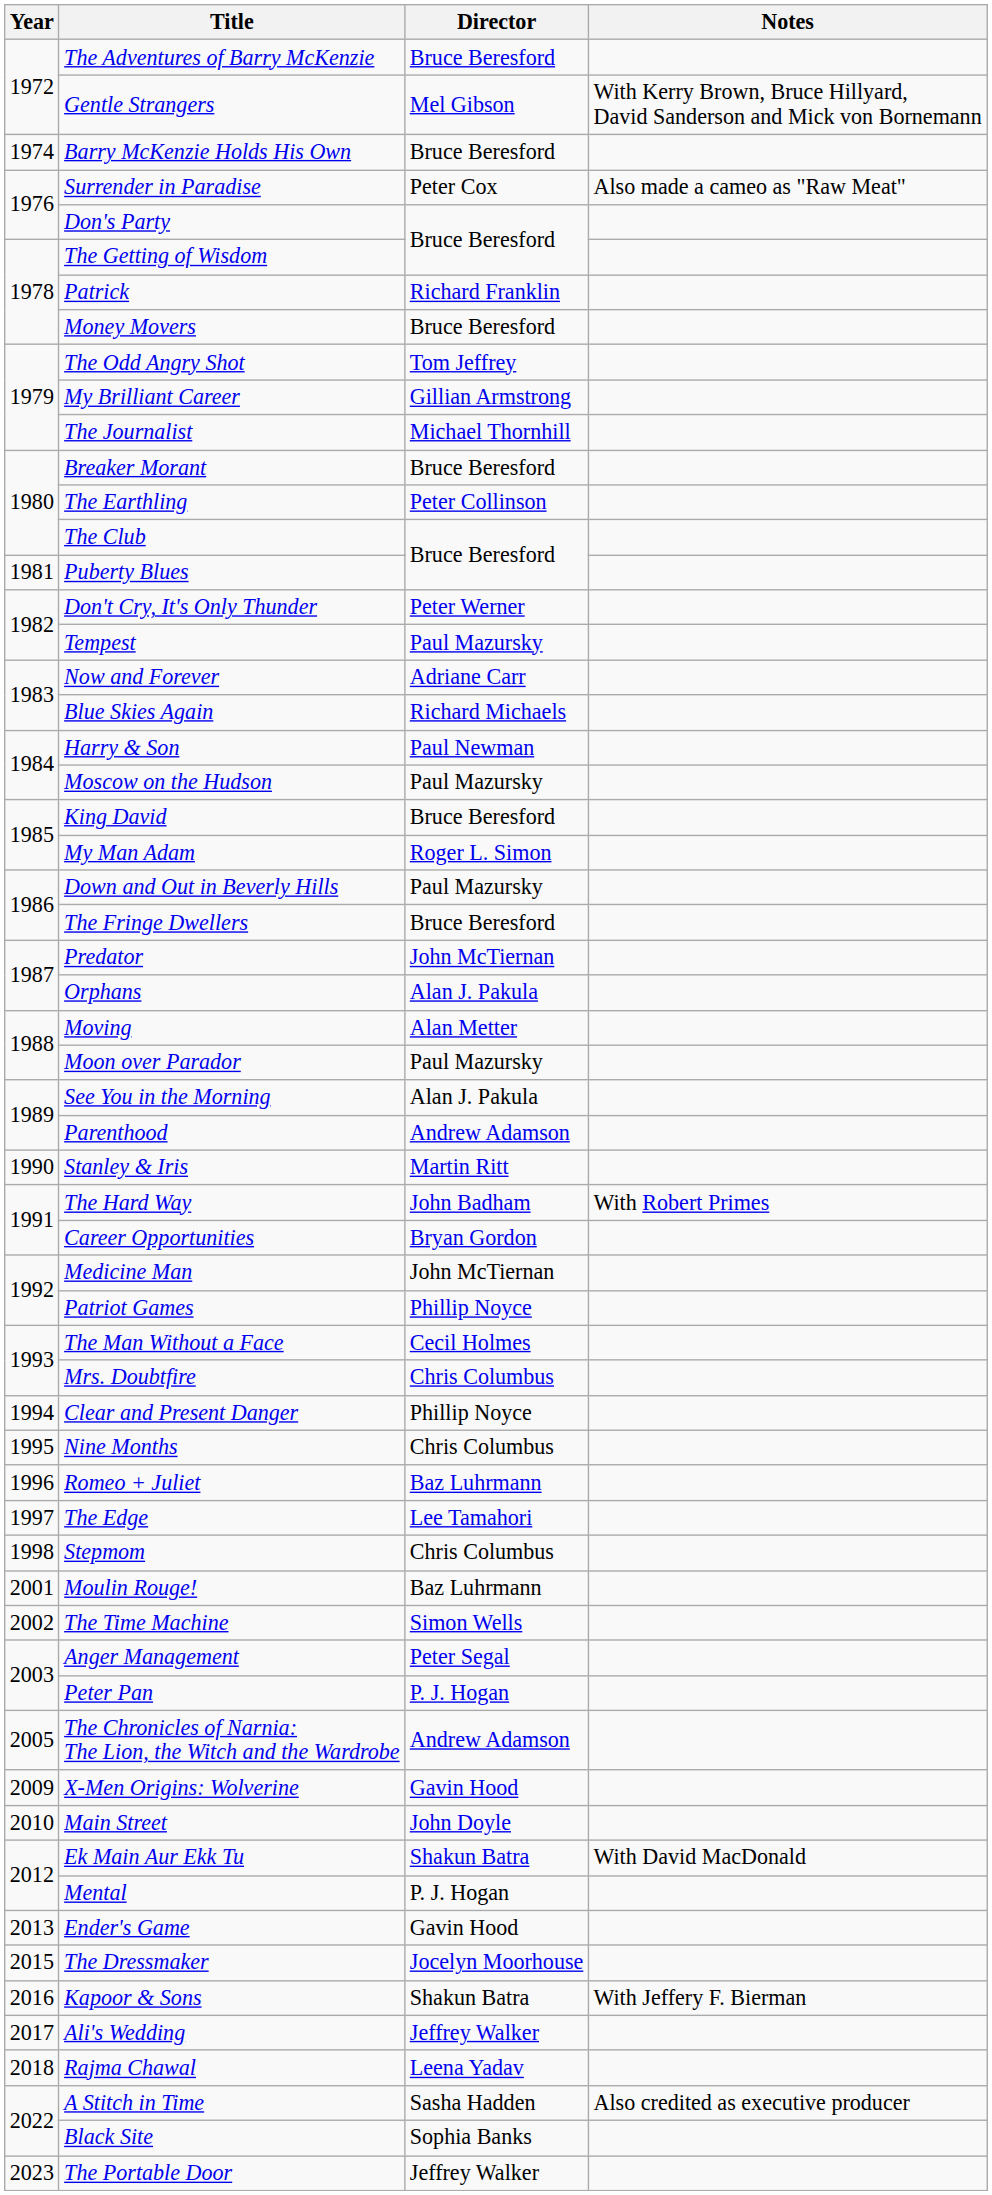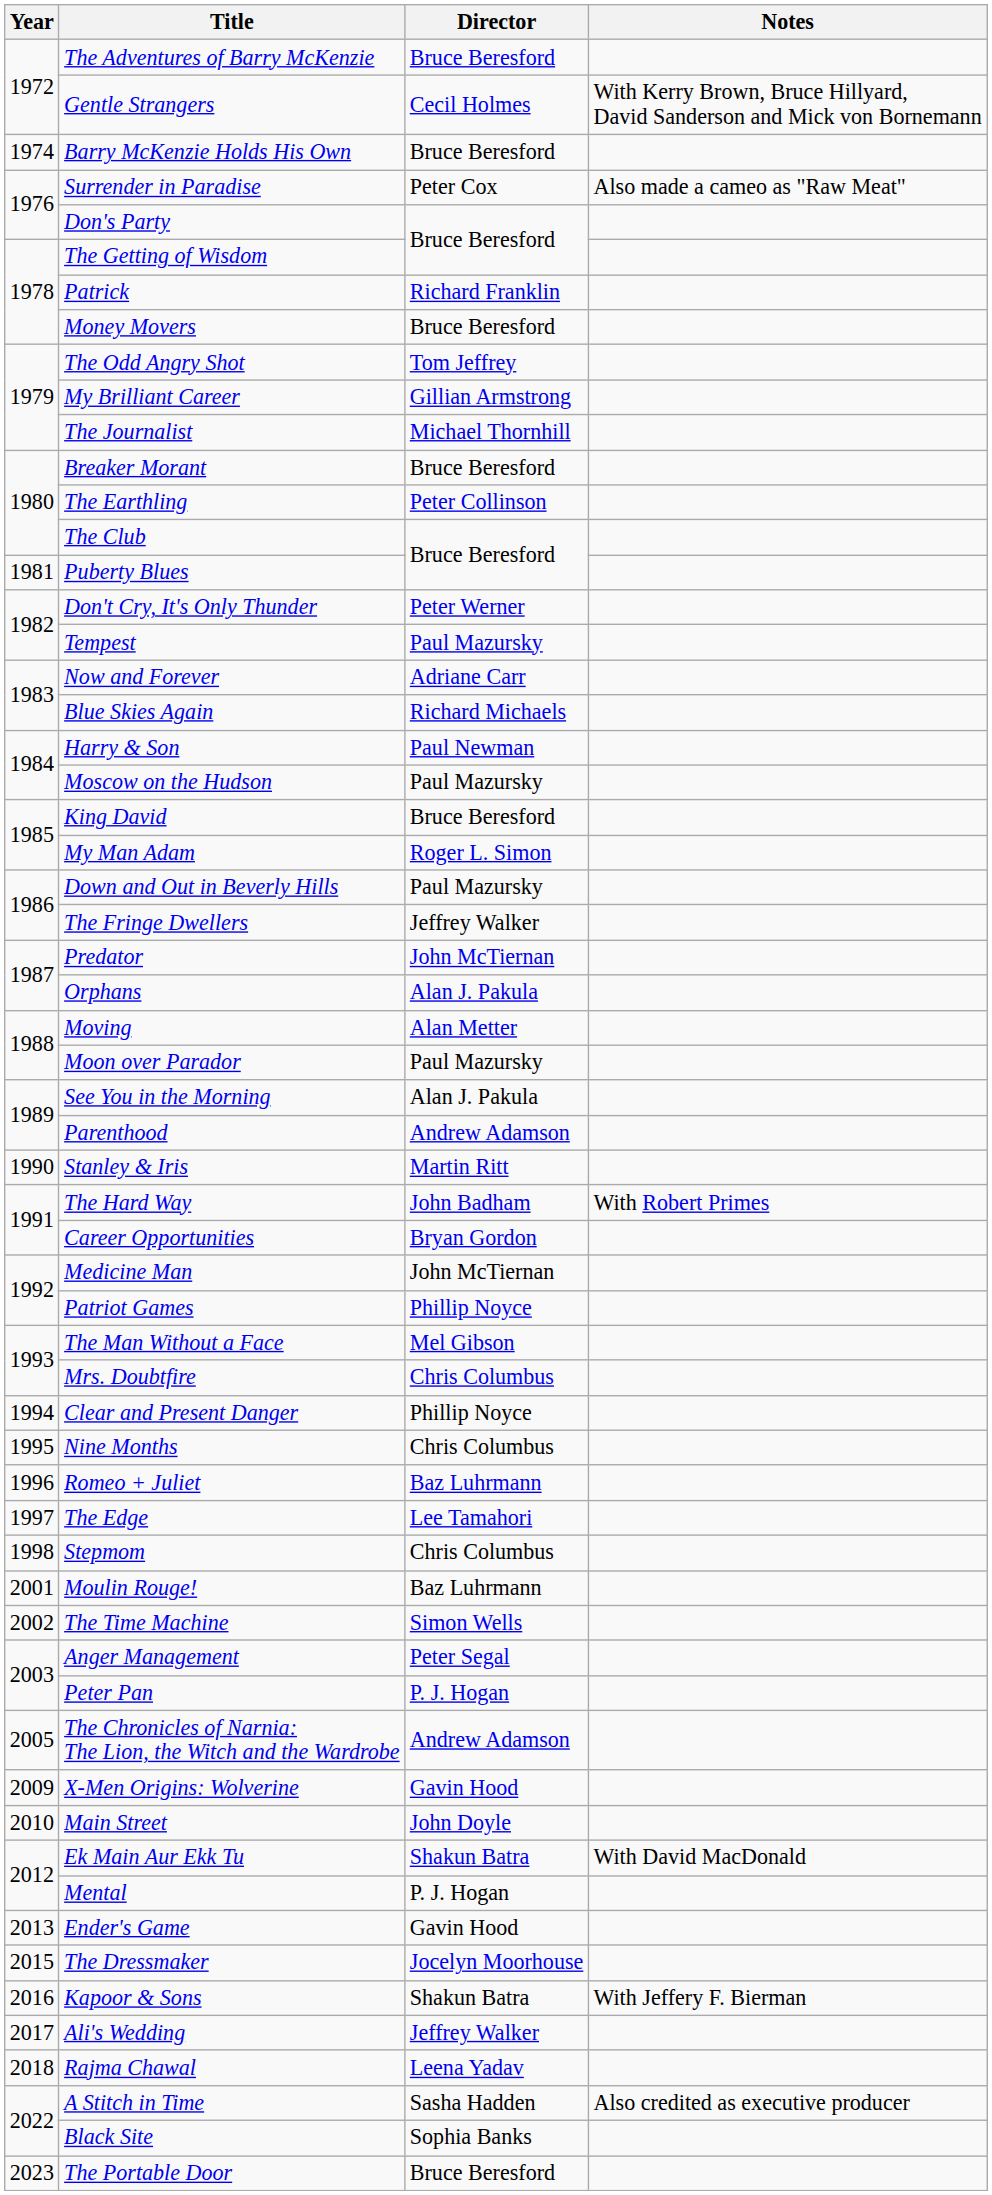 <table class="wikitable">
 <tr>
 <th>Year</th>
 <th>Title</th>
 <th>Director</th>
 <th>Notes</th>
 </tr>
 <tr>
 <td rowspan=2>1972</td>
 <td><em><a href='#'>The Adventures of Barry McKenzie</a></em></td>
 <td><a href='#'>Bruce Beresford</a></td>
 <td></td>
 </tr>
 <tr>
 <td><em><a href='#'>Gentle Strangers</a></em></td>
-<td><a href='#'>Mel Gibson</a></td>
+<td><a href='#'>Cecil Holmes</a></td>
 <td>With Kerry Brown, Bruce Hillyard,<br>David Sanderson and Mick von Bornemann</td>
 </tr>
 <tr>
 <td>1974</td>
 <td><em><a href='#'>Barry McKenzie Holds His Own</a></em></td>
 <td>Bruce Beresford</td>
 <td></td>
 </tr>
 <tr>
 <td rowspan=2>1976</td>
 <td><em><a href='#'>Surrender in Paradise</a></em></td>
 <td>Peter Cox</td>
 <td>Also made a cameo as "Raw Meat"</td>
 </tr>
 <tr>
 <td><em><a href='#'>Don's Party</a></em></td>
 <td rowspan=2>Bruce Beresford</td>
 <td></td>
 </tr>
 <tr>
 <td rowspan=3>1978</td>
 <td><em><a href='#'>The Getting of Wisdom</a></em></td>
 <td></td>
 </tr>
 <tr>
 <td><em><a href='#'>Patrick</a></em></td>
 <td><a href='#'>Richard Franklin</a></td>
 <td></td>
 </tr>
 <tr>
 <td><em><a href='#'>Money Movers</a></em></td>
 <td>Bruce Beresford</td>
 <td></td>
 </tr>
 <tr>
 <td rowspan=3>1979</td>
 <td><em><a href='#'>The Odd Angry Shot</a></em></td>
 <td><a href='#'>Tom Jeffrey</a></td>
 <td></td>
 </tr>
 <tr>
 <td><em><a href='#'>My Brilliant Career</a></em></td>
 <td><a href='#'>Gillian Armstrong</a></td>
 <td></td>
 </tr>
 <tr>
 <td><em><a href='#'>The Journalist</a></em></td>
 <td><a href='#'>Michael Thornhill</a></td>
 <td></td>
 </tr>
 <tr>
 <td rowspan=3>1980</td>
 <td><em><a href='#'>Breaker Morant</a></em></td>
 <td>Bruce Beresford</td>
 <td></td>
 </tr>
 <tr>
 <td><em><a href='#'>The Earthling</a></em></td>
 <td><a href='#'>Peter Collinson</a></td>
 <td></td>
 </tr>
 <tr>
 <td><em><a href='#'>The Club</a></em></td>
 <td rowspan=2>Bruce Beresford</td>
 <td></td>
 </tr>
 <tr>
 <td>1981</td>
 <td><em><a href='#'>Puberty Blues</a></em></td>
 <td></td>
 </tr>
 <tr>
 <td rowspan=2>1982</td>
 <td><em><a href='#'>Don't Cry, It's Only Thunder</a></em></td>
 <td><a href='#'>Peter Werner</a></td>
 <td></td>
 </tr>
 <tr>
 <td><em><a href='#'>Tempest</a></em></td>
 <td><a href='#'>Paul Mazursky</a></td>
 <td></td>
 </tr>
 <tr>
 <td rowspan=2>1983</td>
 <td><em><a href='#'>Now and Forever</a></em></td>
 <td><a href='#'>Adriane Carr</a></td>
 <td></td>
 </tr>
 <tr>
 <td><em><a href='#'>Blue Skies Again</a></em></td>
 <td><a href='#'>Richard Michaels</a></td>
 <td></td>
 </tr>
 <tr>
 <td rowspan=2>1984</td>
 <td><em><a href='#'>Harry & Son</a></em></td>
 <td><a href='#'>Paul Newman</a></td>
 <td></td>
 </tr>
 <tr>
 <td><em><a href='#'>Moscow on the Hudson</a></em></td>
 <td>Paul Mazursky</td>
 <td></td>
 </tr>
 <tr>
 <td rowspan=2>1985</td>
 <td><em><a href='#'>King David</a></em></td>
 <td>Bruce Beresford</td>
 <td></td>
 </tr>
 <tr>
 <td><em><a href='#'>My Man Adam</a></em></td>
 <td><a href='#'>Roger L. Simon</a></td>
 <td></td>
 </tr>
 <tr>
 <td rowspan=2>1986</td>
 <td><em><a href='#'>Down and Out in Beverly Hills</a></em></td>
 <td>Paul Mazursky</td>
 <td></td>
 </tr>
 <tr>
 <td><em><a href='#'>The Fringe Dwellers</a></em></td>
-<td>Bruce Beresford</td>
+<td>Jeffrey Walker</td>
 <td></td>
 </tr>
 <tr>
 <td rowspan=2>1987</td>
 <td><em><a href='#'>Predator</a></em></td>
 <td><a href='#'>John McTiernan</a></td>
 <td></td>
 </tr>
 <tr>
 <td><em><a href='#'>Orphans</a></em></td>
 <td><a href='#'>Alan J. Pakula</a></td>
 <td></td>
 </tr>
 <tr>
 <td rowspan=2>1988</td>
 <td><em><a href='#'>Moving</a></em></td>
 <td><a href='#'>Alan Metter</a></td>
 <td></td>
 </tr>
 <tr>
 <td><em><a href='#'>Moon over Parador</a></em></td>
 <td>Paul Mazursky</td>
 <td></td>
 </tr>
 <tr>
 <td rowspan=2>1989</td>
 <td><em><a href='#'>See You in the Morning</a></em></td>
 <td>Alan J. Pakula</td>
 <td></td>
 </tr>
 <tr>
 <td><em><a href='#'>Parenthood</a></em></td>
 <td><a href='#'>Andrew Adamson</a></td>
 <td></td>
 </tr>
 <tr>
 <td>1990</td>
 <td><em><a href='#'>Stanley & Iris</a></em></td>
 <td><a href='#'>Martin Ritt</a></td>
 <td></td>
 </tr>
 <tr>
 <td rowspan=2>1991</td>
 <td><em><a href='#'>The Hard Way</a></em></td>
 <td><a href='#'>John Badham</a></td>
 <td>With <a href='#'>Robert Primes</a></td>
 </tr>
 <tr>
 <td><em><a href='#'>Career Opportunities</a></em></td>
 <td><a href='#'>Bryan Gordon</a></td>
 <td></td>
 </tr>
 <tr>
 <td rowspan=2>1992</td>
 <td><em><a href='#'>Medicine Man</a></em></td>
 <td>John McTiernan</td>
 <td></td>
 </tr>
 <tr>
 <td><em><a href='#'>Patriot Games</a></em></td>
 <td><a href='#'>Phillip Noyce</a></td>
 <td></td>
 </tr>
 <tr>
 <td rowspan=2>1993</td>
 <td><em><a href='#'>The Man Without a Face</a></em></td>
-<td><a href='#'>Cecil Holmes</a></td>
+<td><a href='#'>Mel Gibson</a></td>
 <td></td>
 </tr>
 <tr>
 <td><em><a href='#'>Mrs. Doubtfire</a></em></td>
 <td><a href='#'>Chris Columbus</a></td>
 <td></td>
 </tr>
 <tr>
 <td>1994</td>
 <td><em><a href='#'>Clear and Present Danger</a></em></td>
 <td>Phillip Noyce</td>
 <td></td>
 </tr>
 <tr>
 <td>1995</td>
 <td><em><a href='#'>Nine Months</a></em></td>
 <td>Chris Columbus</td>
 <td></td>
 </tr>
 <tr>
 <td>1996</td>
 <td><em><a href='#'>Romeo + Juliet</a></em></td>
 <td><a href='#'>Baz Luhrmann</a></td>
 <td></td>
 </tr>
 <tr>
 <td>1997</td>
 <td><em><a href='#'>The Edge</a></em></td>
 <td><a href='#'>Lee Tamahori</a></td>
 <td></td>
 </tr>
 <tr>
 <td>1998</td>
 <td><em><a href='#'>Stepmom</a></em></td>
 <td>Chris Columbus</td>
 <td></td>
 </tr>
 <tr>
 <td>2001</td>
 <td><em><a href='#'>Moulin Rouge!</a></em></td>
 <td>Baz Luhrmann</td>
 <td></td>
 </tr>
 <tr>
 <td>2002</td>
 <td><em><a href='#'>The Time Machine</a></em></td>
 <td><a href='#'>Simon Wells</a></td>
 <td></td>
 </tr>
 <tr>
 <td rowspan=2>2003</td>
 <td><em><a href='#'>Anger Management</a></em></td>
 <td><a href='#'>Peter Segal</a></td>
 <td></td>
 </tr>
 <tr>
 <td><em><a href='#'>Peter Pan</a></em></td>
 <td><a href='#'>P. J. Hogan</a></td>
 <td></td>
 </tr>
 <tr>
 <td>2005</td>
 <td><em><a href='#'>The Chronicles of Narnia:<br>The Lion, the Witch and the Wardrobe</a></em></td>
 <td><a href='#'>Andrew Adamson</a></td>
 <td></td>
 </tr>
 <tr>
 <td>2009</td>
 <td><em><a href='#'>X-Men Origins: Wolverine</a></em></td>
 <td><a href='#'>Gavin Hood</a></td>
 <td></td>
 </tr>
 <tr>
 <td>2010</td>
 <td><em><a href='#'>Main Street</a></em></td>
 <td><a href='#'>John Doyle</a></td>
 <td></td>
 </tr>
 <tr>
 <td rowspan=2>2012</td>
 <td><em><a href='#'>Ek Main Aur Ekk Tu</a></em></td>
 <td><a href='#'>Shakun Batra</a></td>
 <td>With David MacDonald</td>
 </tr>
 <tr>
 <td><em><a href='#'>Mental</a></em></td>
 <td>P. J. Hogan</td>
 <td></td>
 </tr>
 <tr>
 <td>2013</td>
 <td><em><a href='#'>Ender's Game</a></em></td>
 <td>Gavin Hood</td>
 <td></td>
 </tr>
 <tr>
 <td>2015</td>
 <td><em><a href='#'>The Dressmaker</a></em></td>
 <td><a href='#'>Jocelyn Moorhouse</a></td>
 <td></td>
 </tr>
 <tr>
 <td>2016</td>
 <td><em><a href='#'>Kapoor & Sons</a></em></td>
 <td>Shakun Batra</td>
 <td>With Jeffery F. Bierman</td>
 </tr>
 <tr>
 <td>2017</td>
 <td><em><a href='#'>Ali's Wedding</a></em></td>
 <td><a href='#'>Jeffrey Walker</a></td>
 <td></td>
 </tr>
 <tr>
 <td>2018</td>
 <td><em><a href='#'>Rajma Chawal</a></em></td>
 <td><a href='#'>Leena Yadav</a></td>
 <td></td>
 </tr>
 <tr>
 <td rowspan=2>2022</td>
 <td><em><a href='#'>A Stitch in Time</a></em></td>
 <td>Sasha Hadden</td>
 <td>Also credited as executive producer</td>
 </tr>
 <tr>
 <td><em><a href='#'>Black Site</a></em></td>
 <td>Sophia Banks</td>
 <td></td>
 </tr>
 <tr>
 <td>2023</td>
 <td><em><a href='#'>The Portable Door</a></em></td>
-<td>Jeffrey Walker</td>
+<td>Bruce Beresford</td>
 <td></td>
 </tr>
 </table>
